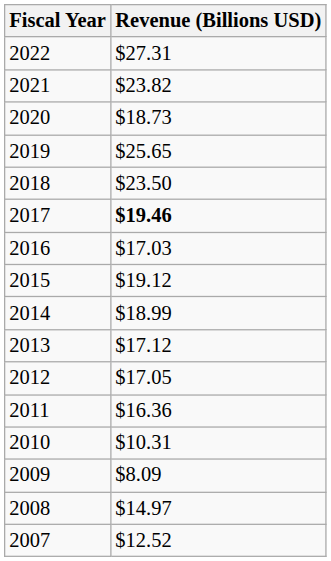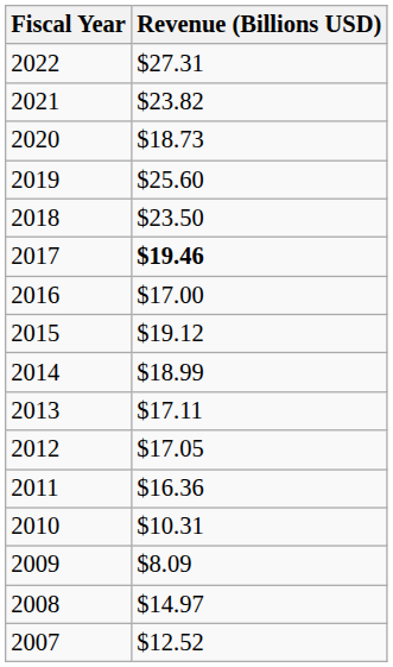 <table class="wikitable">
 <tr>
 <th>Fiscal Year</th>
 <th>Revenue (Billions USD)</th>
 </tr>
 <tr>
 <td>2022</td>
 <td>$27.31</td>
 </tr>
 <tr>
 <td>2021</td>
 <td>$23.82</td>
 </tr>
 <tr>
 <td>2020</td>
 <td>$18.73</td>
 </tr>
 <tr>
 <td>2019</td>
-<td>$25.65</td>
+<td>$25.60</td>
 </tr>
 <tr>
 <td>2018</td>
 <td>$23.50</td>
 </tr>
 <tr>
 <td>2017</td>
 <td><strong>$19.46</strong></td>
 </tr>
 <tr>
 <td>2016</td>
-<td>$17.03</td>
+<td>$17.00</td>
 </tr>
 <tr>
 <td>2015</td>
 <td>$19.12</td>
 </tr>
 <tr>
 <td>2014</td>
 <td>$18.99</td>
 </tr>
 <tr>
 <td>2013</td>
-<td>$17.12</td>
+<td>$17.11</td>
 </tr>
 <tr>
 <td>2012</td>
 <td>$17.05</td>
 </tr>
 <tr>
 <td>2011</td>
 <td>$16.36</td>
 </tr>
 <tr>
 <td>2010</td>
 <td>$10.31</td>
 </tr>
 <tr>
 <td>2009</td>
 <td>$8.09</td>
 </tr>
 <tr>
 <td>2008</td>
 <td>$14.97</td>
 </tr>
 <tr>
 <td>2007</td>
 <td>$12.52</td>
 </tr>
 </table>
